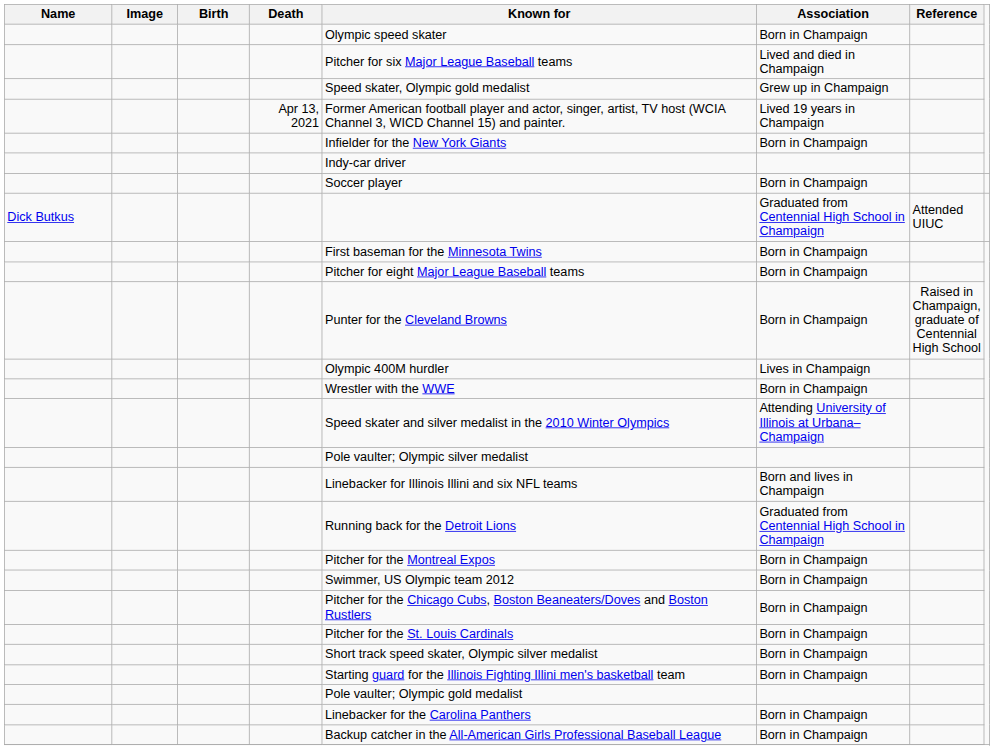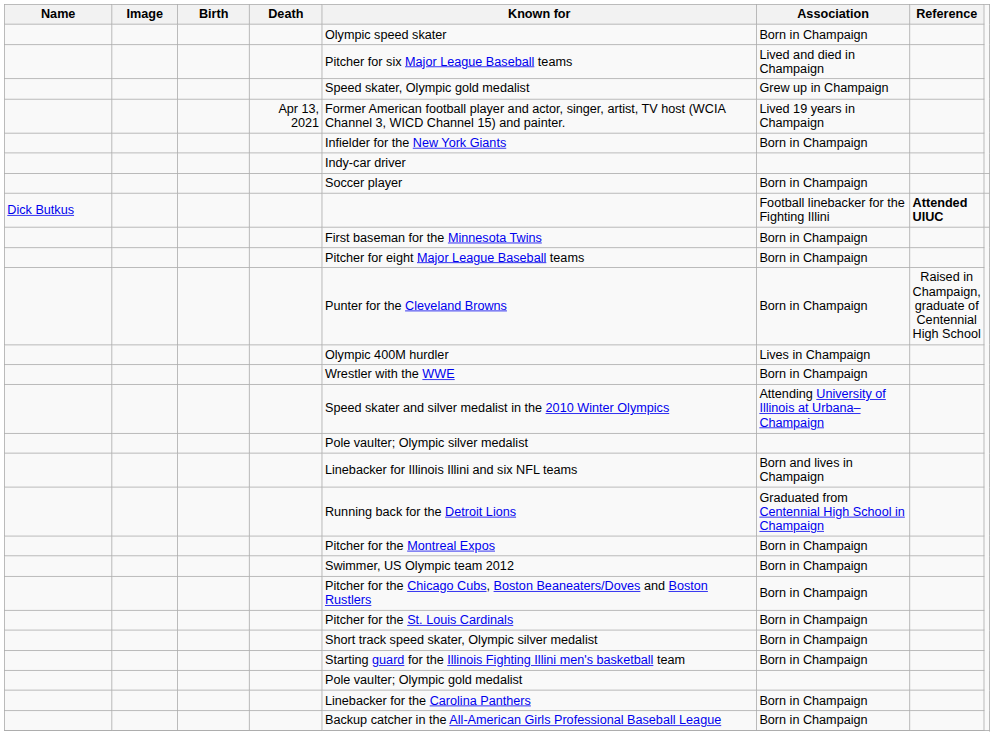 <table class="wikitable sortable">
 <tr>
 <th scope="col" width="140">Name</th>
 <th scope="col" width="80" class="unsortable">Image</th>
 <th scope="col" width="90">Birth</th>
 <th scope="col" width="90">Death</th>
 <th scope="col" width="600" class="unsortable">Known for</th>
 <th scope="col" width="200" class="unsortable">Association</th>
 <th scope="col" width="30" class="unsortable">Reference</th>
 </tr>
 <tr>
 <td></td>
 <td></td>
 <td align=right></td>
 <td align=right></td>
 <td>Olympic speed skater</td>
 <td>Born in Champaign</td>
 <td align="center"></td>
 </tr>
 <tr>
 <td></td>
 <td></td>
 <td align=right></td>
 <td align=right></td>
 <td>Pitcher for six <a href='#'>Major League Baseball</a> teams</td>
 <td>Lived and died in Champaign</td>
 <td align="center"></td>
 </tr>
 <tr>
 <td></td>
 <td></td>
 <td align=right></td>
 <td align=right></td>
 <td>Speed skater, Olympic gold medalist</td>
 <td>Grew up in Champaign</td>
 <td align="center"></td>
 </tr>
 <tr>
 <td></td>
 <td></td>
 <td align=right></td>
 <td align=right>Apr 13, 2021</td>
 <td>Former American football player and actor, singer, artist, TV host (WCIA Channel 3, WICD Channel 15) and painter.</td>
 <td>Lived 19 years in Champaign</td>
 <td align="center"></td>
 </tr>
 <tr>
 <td></td>
 <td></td>
 <td align=right></td>
 <td align=right></td>
 <td>Infielder for the <a href='#'>New York Giants</a></td>
 <td>Born in Champaign</td>
 <td align="center"></td>
 </tr>
 <tr>
 <td></td>
 <td></td>
 <td align=right></td>
 <td align=right></td>
 <td>Indy-car driver</td>
 <td></td>
 <td align="center"></td>
 </tr>
 <tr>
 <td></td>
 <td></td>
 <td align=right></td>
 <td></td>
 <td>Soccer player</td>
 <td>Born in Champaign</td>
 <td align="center"></td>
 <td></td>
 </tr>
 <tr>
 <td><a href='#'>Dick Butkus</a></td>
 <td></td>
 <td align=right></td>
 <td align=right> </td>
 <td></td>
-<td>Graduated from <a href='#'>Centennial High School in Champaign</a></td>
-<td>Attended UIUC</td>
+<td>Football linebacker for the Fighting Illini</td>
+<td><strong>Attended UIUC</strong></td>
 <td></td>
 </tr>
 <tr>
 <td></td>
 <td></td>
 <td align=right></td>
 <td align=right></td>
 <td>First baseman for the <a href='#'>Minnesota Twins</a></td>
 <td>Born in Champaign</td>
 <td align="center"></td>
 </tr>
 <tr>
 <td></td>
 <td></td>
 <td align=right></td>
 <td align=right></td>
 <td>Pitcher for eight <a href='#'>Major League Baseball</a> teams</td>
 <td>Born in Champaign</td>
 <td align="center"></td>
 </tr>
 <tr>
 <td></td>
 <td></td>
 <td align=right></td>
 <td align=right></td>
 <td>Punter for the <a href='#'>Cleveland Browns</a></td>
 <td>Born in Champaign</td>
 <td align="center">Raised in Champaign, graduate of Centennial High School</td>
 </tr>
 <tr>
 <td></td>
 <td></td>
 <td align=right></td>
 <td align=right></td>
 <td>Olympic 400M hurdler</td>
 <td>Lives in Champaign</td>
 <td align="center"></td>
 </tr>
 <tr>
 <td></td>
 <td></td>
 <td align=right></td>
 <td align=right></td>
 <td>Wrestler with the <a href='#'>WWE</a></td>
 <td>Born in Champaign</td>
 <td align="center"></td>
 </tr>
 <tr>
 <td></td>
 <td></td>
 <td align=right></td>
 <td align=right></td>
 <td>Speed skater and silver medalist in the <a href='#'>2010 Winter Olympics</a></td>
 <td>Attending <a href='#'>University of Illinois at Urbana–Champaign</a></td>
 <td align="center"></td>
 </tr>
 <tr>
 <td></td>
 <td></td>
 <td align=right></td>
 <td align=right></td>
 <td>Pole vaulter; Olympic silver medalist</td>
 <td></td>
 <td align="center"></td>
 </tr>
 <tr>
 <td></td>
 <td></td>
 <td align=right></td>
 <td align=right></td>
 <td>Linebacker for Illinois Illini and six NFL teams</td>
 <td>Born and lives in Champaign</td>
 <td align="center"></td>
 </tr>
 <tr>
 <td></td>
 <td></td>
 <td align=right></td>
 <td align=right></td>
 <td>Running back for the <a href='#'>Detroit Lions</a></td>
 <td>Graduated from <a href='#'>Centennial High School in Champaign</a></td>
 <td align="center"></td>
 </tr>
 <tr>
 <td></td>
 <td></td>
 <td align=right></td>
 <td align=right></td>
 <td>Pitcher for the <a href='#'>Montreal Expos</a></td>
 <td>Born in Champaign</td>
 <td align="center"></td>
 </tr>
 <tr>
 <td></td>
 <td></td>
 <td align=right></td>
 <td align=right></td>
 <td>Swimmer, US Olympic team 2012</td>
 <td>Born in Champaign</td>
 <td></td>
 </tr>
 <tr>
 <td></td>
 <td></td>
 <td align=right></td>
 <td align=right></td>
 <td>Pitcher for the <a href='#'>Chicago Cubs</a>, <a href='#'>Boston Beaneaters/Doves</a> and <a href='#'>Boston Rustlers</a></td>
 <td>Born in Champaign</td>
 <td align="center"></td>
 </tr>
 <tr>
 <td></td>
 <td></td>
 <td align=right></td>
 <td align=right></td>
 <td>Pitcher for the <a href='#'>St. Louis Cardinals</a></td>
 <td>Born in Champaign</td>
 <td align="center"></td>
 </tr>
 <tr>
 <td></td>
 <td></td>
 <td align=right></td>
 <td align=right></td>
 <td>Short track speed skater, Olympic silver medalist</td>
 <td>Born in Champaign</td>
 <td align="center"></td>
 </tr>
 <tr>
 <td></td>
 <td></td>
 <td align=right></td>
 <td align=right></td>
 <td>Starting <a href='#'>guard</a> for the <a href='#'>Illinois Fighting Illini men's basketball</a> team</td>
 <td>Born in Champaign</td>
 <td align="center"></td>
 </tr>
 <tr>
 <td></td>
 <td></td>
 <td align=right></td>
 <td align=right></td>
 <td>Pole vaulter; Olympic gold medalist</td>
 <td></td>
 <td align="center"></td>
 </tr>
 <tr>
 <td></td>
 <td></td>
 <td align=right></td>
 <td align=right></td>
 <td>Linebacker for the <a href='#'>Carolina Panthers</a></td>
 <td>Born in Champaign</td>
 <td align="center"></td>
 </tr>
 <tr>
 <td></td>
 <td></td>
 <td align=right></td>
 <td align=right></td>
 <td>Backup catcher in the <a href='#'>All-American Girls Professional Baseball League</a></td>
 <td>Born in Champaign</td>
 <td align="center"></td>
 </tr>
 <tr>
 </tr>
 </table>
